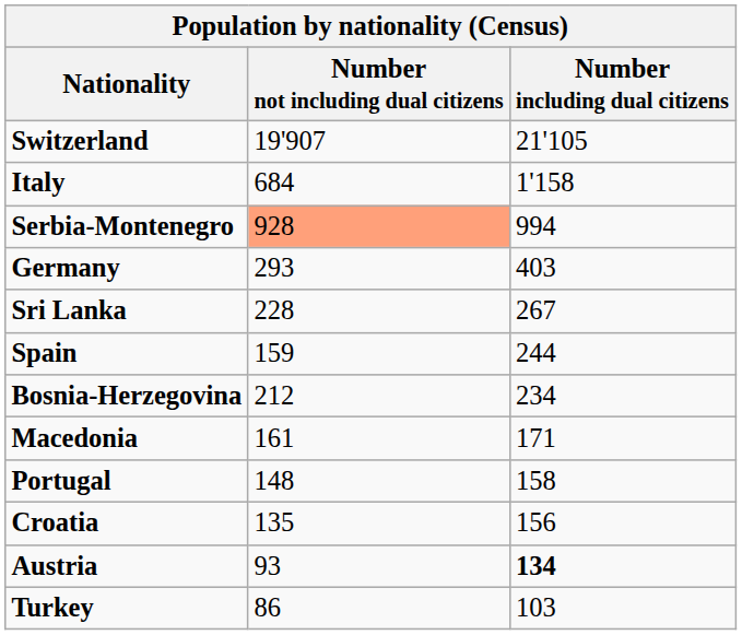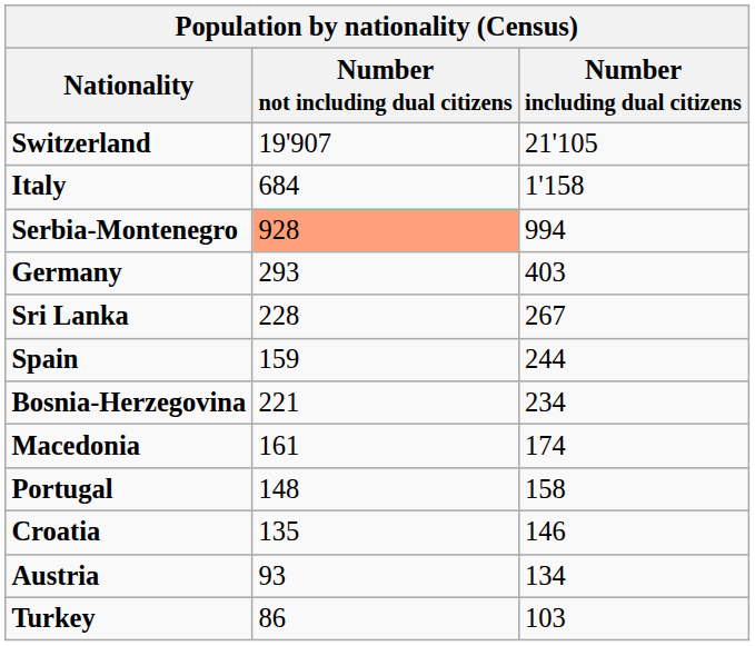 <table class="wikitable">
 <tr>
 <th colspan="3">Population by nationality (Census)</th>
 </tr>
 <tr bgcolor="#E3E3E3">
 <th>Nationality</th>
 <th>Number <br><small>not including dual citizens</small></th>
 <th>Number <br><small>including dual citizens</small></th>
 </tr>
 <tr>
 <td><strong>Switzerland</strong></td>
 <td>19'907</td>
 <td>21'105</td>
 </tr>
 <tr>
 <td><strong>Italy</strong></td>
 <td>684</td>
 <td>1'158</td>
 </tr>
 <tr>
 <td><strong>Serbia-Montenegro</strong></td>
 <td style="background: lightsalmon;">928</td>
 <td>994</td>
 </tr>
 <tr>
 <td><strong>Germany</strong></td>
 <td>293</td>
 <td>403</td>
 </tr>
 <tr>
 <td><strong>Sri Lanka</strong></td>
 <td>228</td>
 <td>267</td>
 </tr>
 <tr>
 <td><strong>Spain</strong></td>
 <td>159</td>
 <td>244</td>
 </tr>
 <tr>
 <td><strong>Bosnia-Herzegovina</strong></td>
-<td>212</td>
+<td>221</td>
 <td>234</td>
 </tr>
 <tr>
 <td><strong>Macedonia</strong></td>
 <td>161</td>
-<td>171</td>
+<td>174</td>
 </tr>
 <tr>
 <td><strong>Portugal</strong></td>
 <td>148</td>
 <td>158</td>
 </tr>
 <tr>
 <td><strong>Croatia</strong></td>
 <td>135</td>
-<td>156</td>
+<td>146</td>
 </tr>
 <tr>
 <td><strong>Austria</strong></td>
 <td>93</td>
-<td><strong>134</strong></td>
+<td>134</td>
 </tr>
 <tr>
 <td><strong>Turkey</strong></td>
 <td>86</td>
 <td>103</td>
 </tr>
 </table>
